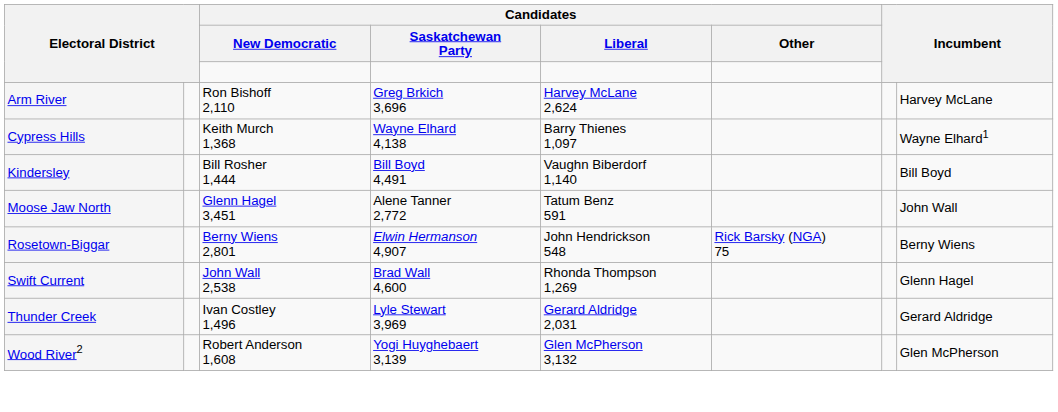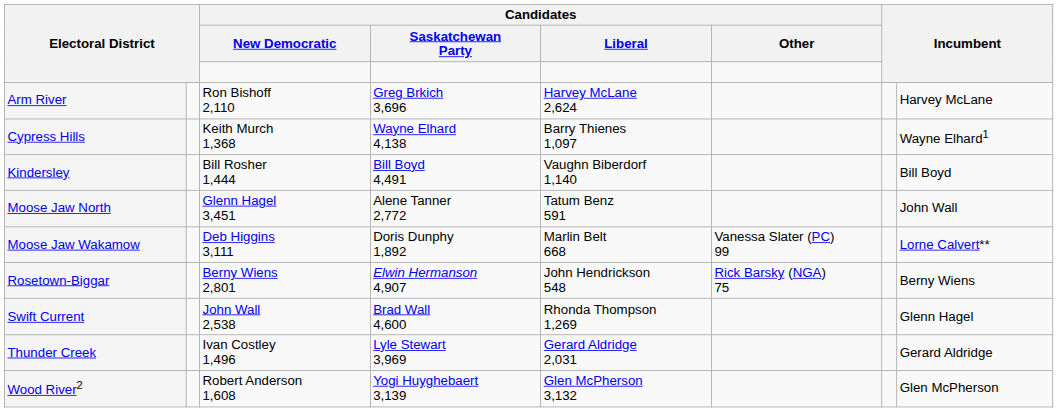 <table class="wikitable" style="width:100%">
 <tr>
 <th style="width:16%;" rowspan=3 colspan=2>Electoral District</th>
 <th colspan=4>Candidates</th>
 <th style="width:14%;" rowspan=3 colspan=2>Incumbent</th>
 </tr>
 <tr>
 <th width=14%><a href='#'>New Democratic</a></th>
 <th width=14%><a href='#'>Saskatchewan<br>Party</a></th>
 <th width=14%><a href='#'>Liberal</a></th>
 <th width=14%>Other</th>
 </tr>
 <tr>
 <td width=14% > </td>
 <td width=14% > </td>
 <td width=14% > </td>
 <td width=14% > </td>
 </tr>
 <tr>
 <td bgcolor=whitesmoke><a href='#'>Arm River</a></td>
 <td> </td>
 <td>Ron Bishoff<br>2,110</td>
 <td><a href='#'>Greg Brkich</a><br>3,696</td>
 <td><a href='#'>Harvey McLane</a><br>2,624</td>
 <td></td>
 <td> </td>
 <td>Harvey McLane</td>
 </tr>
 <tr>
 <td bgcolor=whitesmoke><a href='#'>Cypress Hills</a></td>
 <td> </td>
 <td>Keith Murch<br>1,368</td>
 <td><a href='#'>Wayne Elhard</a><br>4,138</td>
 <td>Barry Thienes<br>1,097</td>
 <td></td>
 <td> </td>
 <td>Wayne Elhard<sup>1</sup></td>
 </tr>
 <tr>
 <td bgcolor=whitesmoke><a href='#'>Kindersley</a></td>
 <td> </td>
 <td>Bill Rosher<br>1,444</td>
 <td><a href='#'>Bill Boyd</a><br>4,491</td>
 <td>Vaughn Biberdorf<br>1,140</td>
 <td></td>
 <td> </td>
 <td>Bill Boyd</td>
 </tr>
 <tr>
 <td bgcolor=whitesmoke><a href='#'>Moose Jaw North</a></td>
 <td> </td>
 <td><a href='#'>Glenn Hagel</a><br>3,451</td>
 <td>Alene Tanner<br>2,772</td>
 <td>Tatum Benz<br>591</td>
 <td></td>
 <td> </td>
 <td>John Wall</td>
 </tr>
 <tr>
+<td bgcolor=whitesmoke><a href='#'>Moose Jaw Wakamow</a></td>
+<td> </td>
+<td><a href='#'>Deb Higgins</a><br>3,111</td>
+<td>Doris Dunphy<br>1,892</td>
+<td>Marlin Belt<br>668</td>
+<td>Vanessa Slater (<a href='#'>PC</a>)<br>99</td>
+<td> </td>
+<td><a href='#'>Lorne Calvert</a>**</td>
+</tr>
+<tr>
 <td bgcolor=whitesmoke><a href='#'>Rosetown-Biggar</a></td>
 <td> </td>
 <td><a href='#'>Berny Wiens</a><br>2,801</td>
 <td><em><a href='#'>Elwin Hermanson</a></em><br>4,907</td>
 <td>John Hendrickson<br>548</td>
 <td><a href='#'>Rick Barsky</a> (<a href='#'>NGA</a>)<br>75</td>
 <td> </td>
 <td>Berny Wiens</td>
 </tr>
 <tr>
 <td bgcolor=whitesmoke><a href='#'>Swift Current</a></td>
 <td> </td>
 <td><a href='#'>John Wall</a><br>2,538</td>
 <td><a href='#'>Brad Wall</a><br>4,600</td>
 <td>Rhonda Thompson<br>1,269</td>
 <td></td>
 <td> </td>
 <td>Glenn Hagel</td>
 </tr>
 <tr>
 <td bgcolor=whitesmoke><a href='#'>Thunder Creek</a></td>
 <td> </td>
 <td>Ivan Costley<br>1,496</td>
 <td><a href='#'>Lyle Stewart</a><br>3,969</td>
 <td><a href='#'>Gerard Aldridge</a><br>2,031</td>
 <td></td>
 <td> </td>
 <td>Gerard Aldridge</td>
 </tr>
 <tr>
 <td bgcolor=whitesmoke><a href='#'>Wood River</a><sup>2</sup></td>
 <td> </td>
 <td>Robert Anderson<br>1,608</td>
 <td><a href='#'>Yogi Huyghebaert</a><br>3,139</td>
 <td><a href='#'>Glen McPherson</a><br>3,132</td>
 <td></td>
 <td> </td>
 <td>Glen McPherson</td>
 </tr>
 </table>
